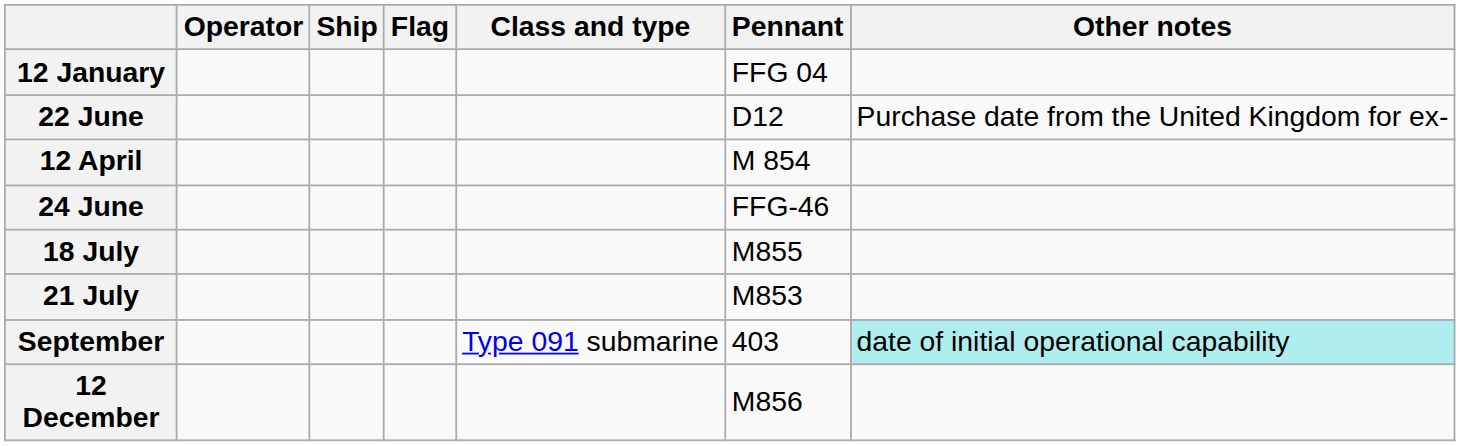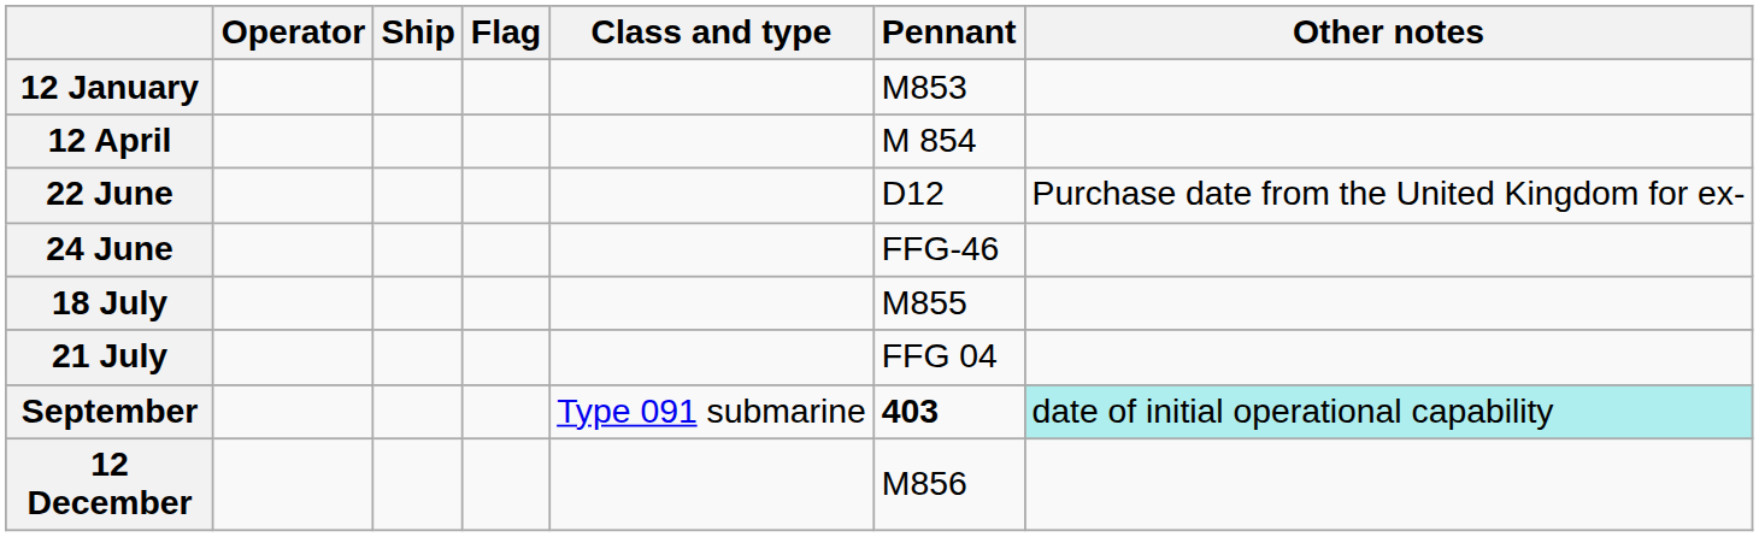 <table class="wikitable">
 <tr>
 <th width="90"></th>
 <th>Operator</th>
 <th>Ship</th>
 <th>Flag</th>
 <th>Class and type</th>
 <th>Pennant</th>
 <th>Other notes</th>
 </tr>
 <tr ---->
 <th>12 January</th>
 <td></td>
 <td><strong></strong></td>
 <td></td>
 <td></td>
-<td>FFG 04</td>
+<td>M853</td>
+<td></td>
+</tr>
+<tr ---->
+<th>12 April</th>
+<td></td>
+<td><strong></strong></td>
+<td></td>
+<td></td>
+<td>M 854</td>
 <td></td>
 </tr>
 <tr ---->
 <th>22 June</th>
 <td></td>
 <td><strong></strong></td>
 <td></td>
 <td></td>
 <td>D12</td>
 <td>Purchase date from the United Kingdom for ex-</td>
-</tr>
-<tr ---->
-<th>12 April</th>
-<td></td>
-<td><strong></strong></td>
-<td></td>
-<td></td>
-<td>M 854</td>
-<td></td>
 </tr>
 <tr ---->
 <th>24 June</th>
 <td></td>
 <td><strong></strong></td>
 <td></td>
 <td></td>
 <td>FFG-46</td>
 <td></td>
 </tr>
 <tr ---->
 <th>18 July</th>
 <td></td>
 <td><strong></strong></td>
 <td></td>
 <td></td>
 <td>M855</td>
 <td></td>
 </tr>
 <tr ---->
 <th>21 July</th>
 <td></td>
 <td><strong></strong></td>
 <td></td>
 <td></td>
-<td>M853</td>
+<td>FFG 04</td>
 <td></td>
 </tr>
 <tr ---->
 <th>September</th>
 <td></td>
 <td><strong></strong></td>
 <td></td>
 <td><a href='#'>Type 091</a> submarine</td>
-<td>403</td>
+<td><strong>403</strong></td>
 <td style="background: paleturquoise;">date of initial operational capability</td>
 </tr>
 <tr ---->
 <th>12 December</th>
 <td></td>
 <td><strong></strong></td>
 <td></td>
 <td></td>
 <td>M856</td>
 <td></td>
 </tr>
 </table>
